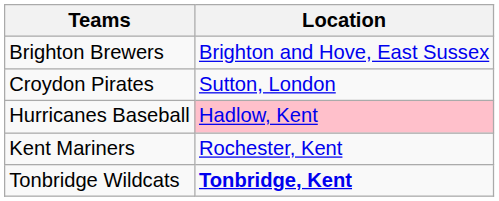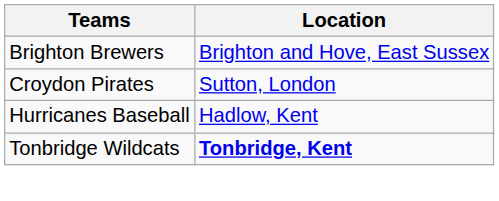 <table class="wikitable sortable">
 <tr>
 <th>Teams</th>
 <th>Location</th>
 </tr>
 <tr>
 <td>Brighton Brewers</td>
 <td rowspan="1"><a href='#'>Brighton and Hove, East Sussex</a></td>
 </tr>
 <tr>
 <td>Croydon Pirates</td>
 <td><a href='#'>Sutton, London</a></td>
 </tr>
 <tr>
 <td>Hurricanes Baseball</td>
-<td style="background: pink;"><a href='#'>Hadlow, Kent</a></td>
-</tr>
-<tr>
-<td>Kent Mariners</td>
-<td><a href='#'>Rochester, Kent</a></td>
+<td><a href='#'>Hadlow, Kent</a></td>
 </tr>
 <tr>
 <td>Tonbridge Wildcats</td>
 <td><strong><a href='#'>Tonbridge, Kent</a></strong></td>
 </tr>
 </table>
